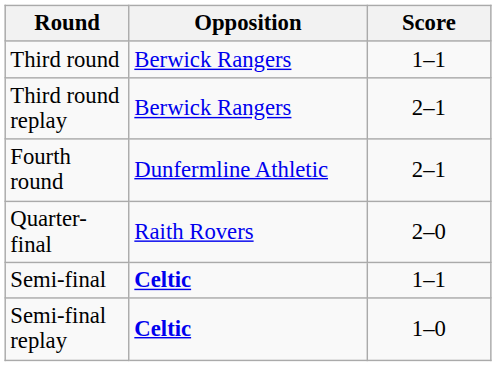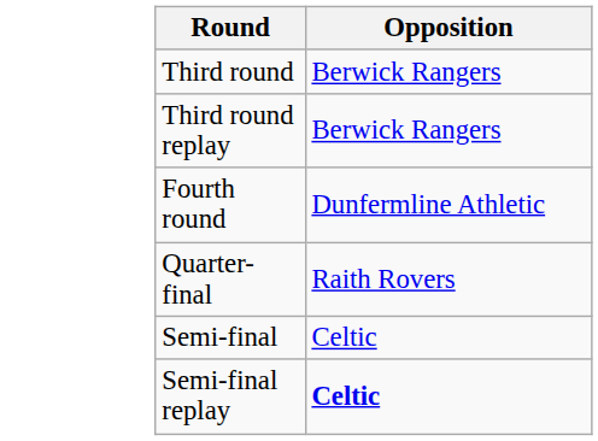 <table class="wikitable" style="text-align:left;margin-left:1em;float:right">
 <tr>
 <th width=80>Round</th>
 <th width=160>Opposition</th>
-<th width=80>Score</th>
 </tr>
 <tr>
 <td>Third round</td>
 <td><a href='#'>Berwick Rangers</a></td>
-<td align=center>1–1</td>
 </tr>
 <tr>
 <td>Third round replay</td>
 <td><a href='#'>Berwick Rangers</a></td>
-<td align=center>2–1</td>
 </tr>
 <tr>
 <td>Fourth round</td>
 <td><a href='#'>Dunfermline Athletic</a></td>
-<td align=center>2–1</td>
 </tr>
 <tr>
 <td>Quarter-final</td>
 <td><a href='#'>Raith Rovers</a></td>
-<td align=center>2–0</td>
 </tr>
 <tr>
 <td>Semi-final</td>
-<td><strong><a href='#'>Celtic</a></strong></td>
-<td align=center>1–1</td>
+<td><a href='#'>Celtic</a></td>
 </tr>
 <tr>
 <td>Semi-final replay</td>
 <td><strong><a href='#'>Celtic</a></strong></td>
-<td align=center>1–0</td>
 </tr>
 </table>
